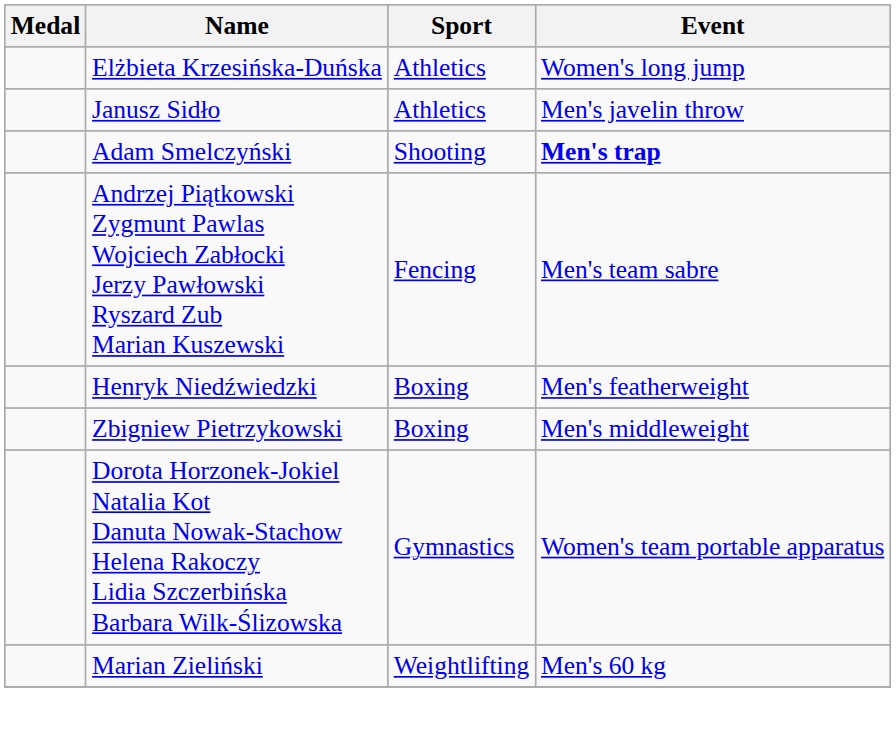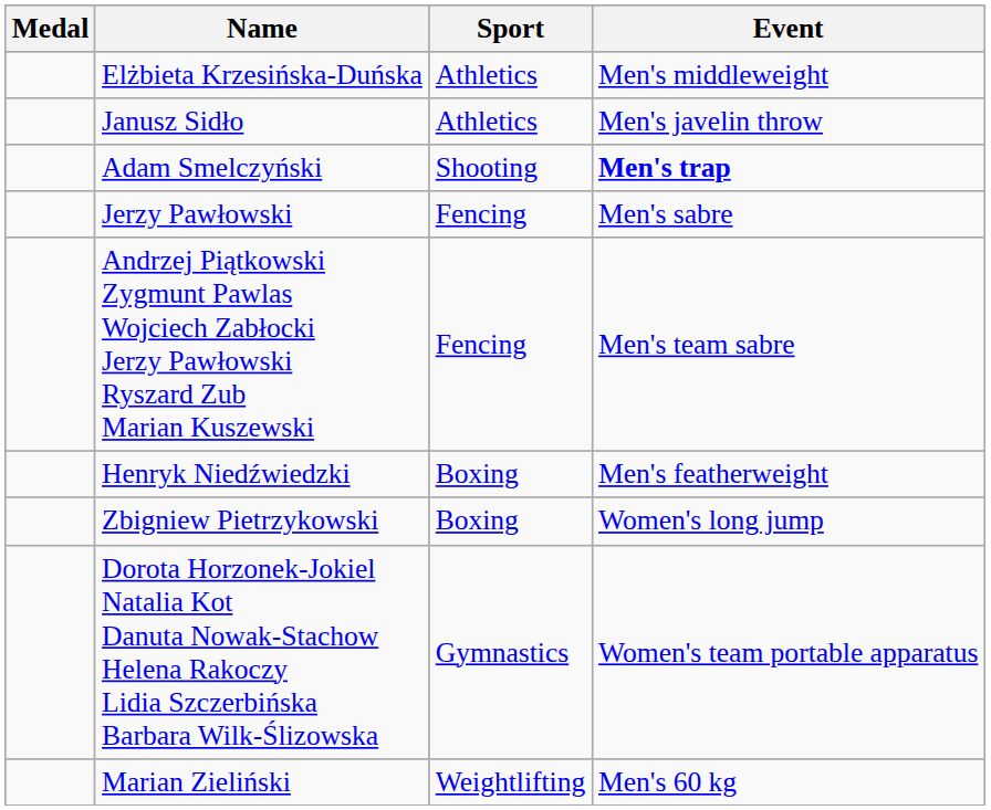 <table class="wikitable sortable" style="font-size: 95%;">
 <tr>
 <th>Medal</th>
 <th>Name</th>
 <th>Sport</th>
 <th>Event</th>
 </tr>
 <tr>
 <td></td>
 <td><a href='#'>Elżbieta Krzesińska-Duńska</a></td>
 <td><a href='#'>Athletics</a></td>
-<td><a href='#'>Women's long jump</a></td>
+<td><a href='#'>Men's middleweight</a></td>
 </tr>
 <tr>
 <td></td>
 <td><a href='#'>Janusz Sidło</a></td>
 <td><a href='#'>Athletics</a></td>
 <td><a href='#'>Men's javelin throw</a></td>
 </tr>
 <tr>
 <td></td>
 <td><a href='#'>Adam Smelczyński</a></td>
 <td><a href='#'>Shooting</a></td>
 <td><strong><a href='#'>Men's trap</a></strong></td>
+</tr>
+<tr>
+<td></td>
+<td><a href='#'>Jerzy Pawłowski</a></td>
+<td><a href='#'>Fencing</a></td>
+<td><a href='#'>Men's sabre</a></td>
 </tr>
 <tr>
 <td></td>
 <td><a href='#'>Andrzej Piątkowski</a><br><a href='#'>Zygmunt Pawlas</a><br><a href='#'>Wojciech Zabłocki</a><br><a href='#'>Jerzy Pawłowski</a><br><a href='#'>Ryszard Zub</a><br><a href='#'>Marian Kuszewski</a></td>
 <td><a href='#'>Fencing</a></td>
 <td><a href='#'>Men's team sabre</a></td>
 </tr>
 <tr>
 <td></td>
 <td><a href='#'>Henryk Niedźwiedzki</a></td>
 <td><a href='#'>Boxing</a></td>
 <td><a href='#'>Men's featherweight</a></td>
 </tr>
 <tr>
 <td></td>
 <td><a href='#'>Zbigniew Pietrzykowski</a></td>
 <td><a href='#'>Boxing</a></td>
-<td><a href='#'>Men's middleweight</a></td>
+<td><a href='#'>Women's long jump</a></td>
 </tr>
 <tr>
 <td></td>
 <td><a href='#'>Dorota Horzonek-Jokiel</a><br><a href='#'>Natalia Kot</a><br><a href='#'>Danuta Nowak-Stachow</a><br><a href='#'>Helena Rakoczy</a><br><a href='#'>Lidia Szczerbińska</a><br><a href='#'>Barbara Wilk-Ślizowska</a></td>
 <td><a href='#'>Gymnastics</a></td>
 <td><a href='#'>Women's team portable apparatus</a></td>
 </tr>
 <tr>
 <td></td>
 <td><a href='#'>Marian Zieliński</a></td>
 <td><a href='#'>Weightlifting</a></td>
 <td><a href='#'>Men's 60 kg</a></td>
 </tr>
 <tr>
 </tr>
 </table>
